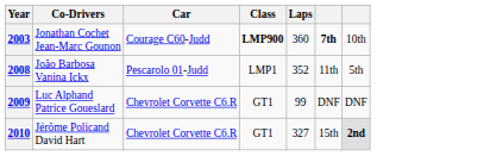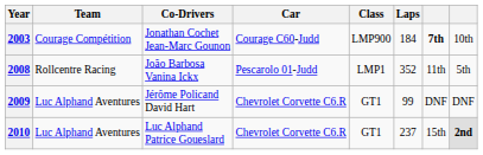 <table class="wikitable" style="text-align:center; font-size:90%">
 <tr>
 <th>Year</th>
+<th>Team</th>
 <th>Co-Drivers</th>
 <th>Car</th>
 <th>Class</th>
 <th>Laps</th>
 <th></th>
 <th></th>
 </tr>
 <tr>
 <th><a href='#'>2003</a></th>
+<td align="left"> <a href='#'>Courage Compétition</a></td>
 <td align="left"> <a href='#'>Jonathan Cochet</a><br> <a href='#'>Jean-Marc Gounon</a></td>
 <td align="left"><a href='#'>Courage C60</a>-<a href='#'>Judd</a></td>
-<td><strong>LMP900</strong></td>
-<td>360</td>
+<td>LMP900</td>
+<td>184</td>
 <td><strong>7th</strong></td>
 <td>10th</td>
 </tr>
 <tr>
 <th><a href='#'>2008</a></th>
+<td align="left"> Rollcentre Racing</td>
 <td align="left"> <a href='#'>João Barbosa</a><br> <a href='#'>Vanina Ickx</a></td>
 <td align="left"><a href='#'>Pescarolo 01</a>-<a href='#'>Judd</a></td>
 <td>LMP1</td>
 <td>352</td>
 <td>11th</td>
 <td>5th</td>
 </tr>
 <tr>
 <th><a href='#'>2009</a></th>
-<td align="left"> <a href='#'>Luc Alphand</a><br> <a href='#'>Patrice Goueslard</a></td>
+<td align="left"> <a href='#'>Luc Alphand</a> Aventures</td>
+<td align="left"> <a href='#'>Jérôme Policand</a><br> David Hart</td>
 <td align="left"><a href='#'>Chevrolet Corvette C6.R</a></td>
 <td>GT1</td>
 <td>99</td>
 <td>DNF</td>
 <td>DNF</td>
 </tr>
 <tr>
 <th><a href='#'>2010</a></th>
-<td align="left"> <a href='#'>Jérôme Policand</a><br> David Hart</td>
+<td align="left"> <a href='#'>Luc Alphand</a> Aventures</td>
+<td align="left"> <a href='#'>Luc Alphand</a><br> <a href='#'>Patrice Goueslard</a></td>
 <td align="left"><a href='#'>Chevrolet Corvette C6.R</a></td>
 <td>GT1</td>
-<td>327</td>
+<td>237</td>
 <td>15th</td>
 <td style="background:#DFDFDF;"><strong>2nd</strong></td>
 </tr>
 </table>
